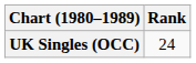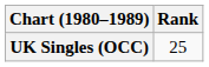 <table class="wikitable plainrowheaders" style="text-align:center">
 <tr>
 <th>Chart (1980–1989)</th>
 <th>Rank</th>
 </tr>
 <tr>
 <th scope="row">UK Singles (OCC)</th>
-<td>24</td>
+<td>25</td>
 </tr>
 </table>
